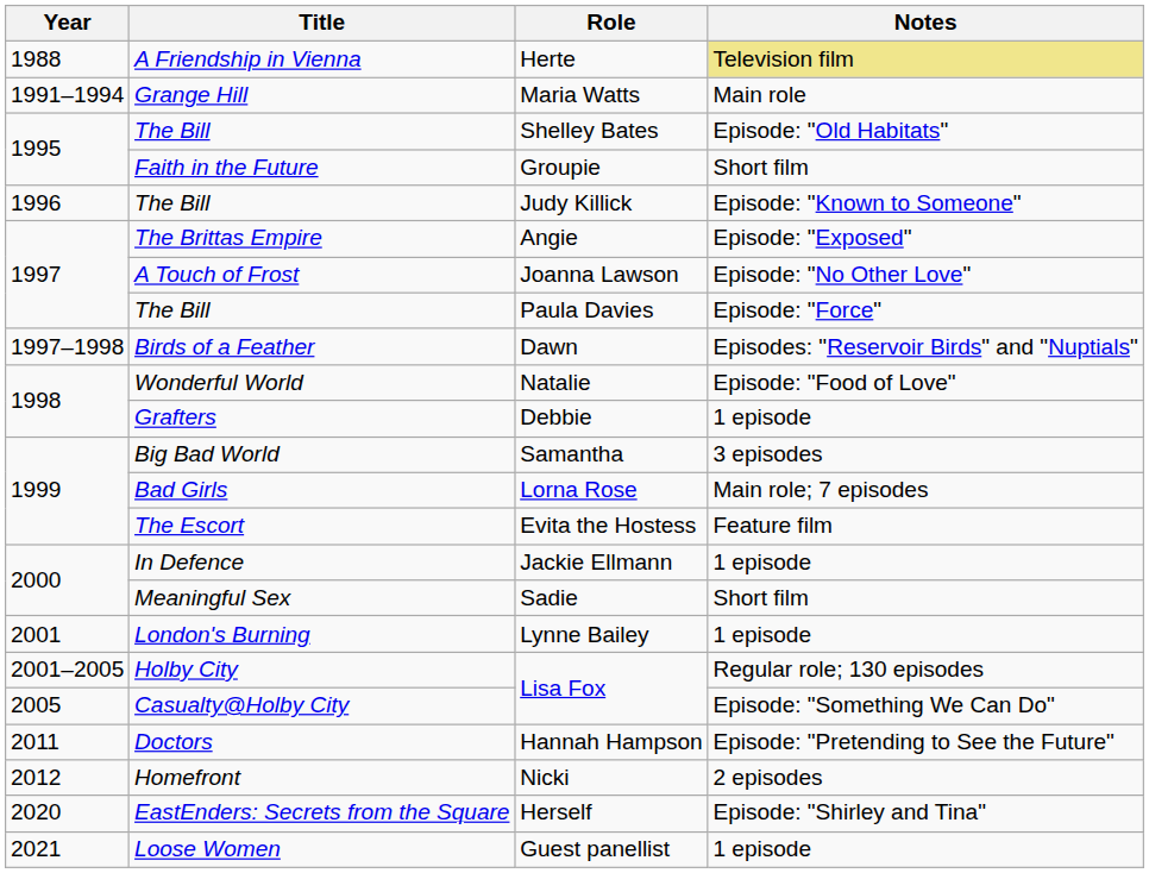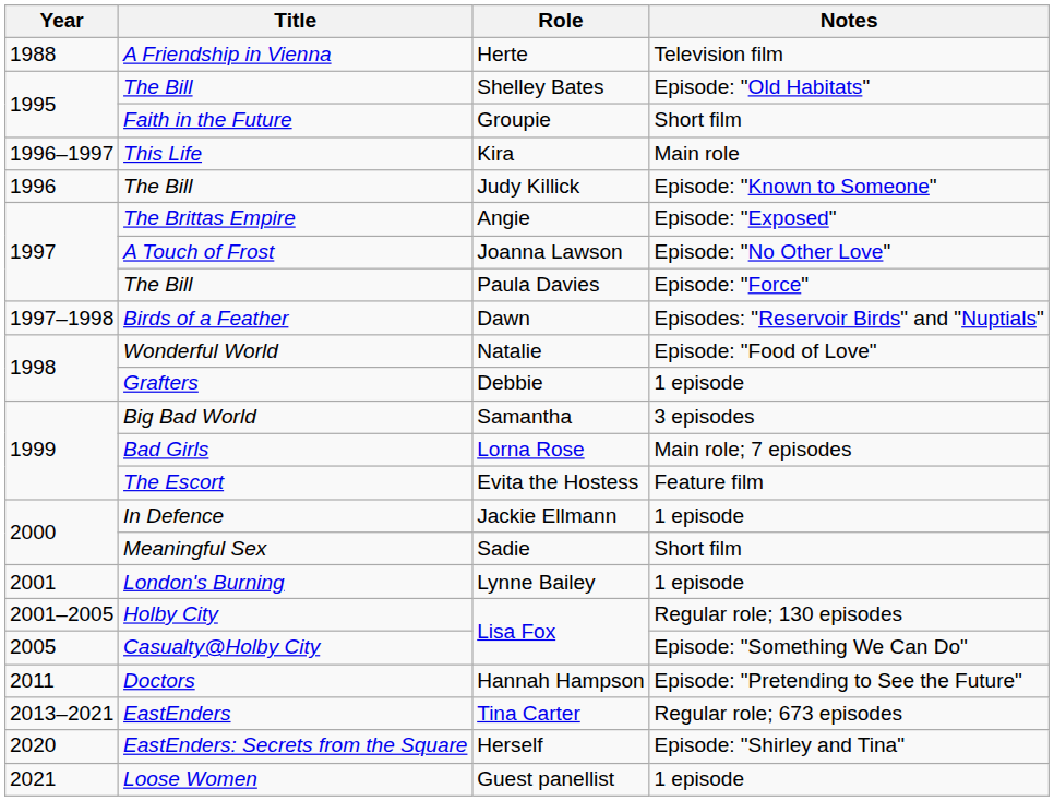 <table class="wikitable sortable">
 <tr>
 <th>Year</th>
 <th>Title</th>
 <th>Role</th>
 <th class="unsortable">Notes</th>
 </tr>
 <tr>
 <td>1988</td>
 <td><em><a href='#'>A Friendship in Vienna</a></em></td>
 <td>Herte</td>
-<td style="background: khaki;">Television film</td>
-</tr>
-<tr>
-<td>1991–1994</td>
-<td><em><a href='#'>Grange Hill</a></em></td>
-<td>Maria Watts</td>
-<td>Main role</td>
+<td>Television film</td>
 </tr>
 <tr>
 <td rowspan="2">1995</td>
 <td><em><a href='#'>The Bill</a></em></td>
 <td>Shelley Bates</td>
 <td>Episode: "<a href='#'>Old Habitats</a>"</td>
 </tr>
 <tr>
 <td><em><a href='#'>Faith in the Future</a></em></td>
 <td>Groupie</td>
 <td>Short film</td>
+</tr>
+<tr>
+<td>1996–1997</td>
+<td><em><a href='#'>This Life</a></em></td>
+<td>Kira</td>
+<td>Main role</td>
 </tr>
 <tr>
 <td>1996</td>
 <td><em>The Bill</em></td>
 <td>Judy Killick</td>
 <td>Episode: "<a href='#'>Known to Someone</a>"</td>
 </tr>
 <tr>
 <td rowspan="3">1997</td>
 <td><em><a href='#'>The Brittas Empire</a></em></td>
 <td>Angie</td>
 <td>Episode: "<a href='#'>Exposed</a>"</td>
 </tr>
 <tr>
 <td><em><a href='#'>A Touch of Frost</a></em></td>
 <td>Joanna Lawson</td>
 <td>Episode: "<a href='#'>No Other Love</a>"</td>
 </tr>
 <tr>
 <td><em>The Bill</em></td>
 <td>Paula Davies</td>
 <td>Episode: "<a href='#'>Force</a>"</td>
 </tr>
 <tr>
 <td>1997–1998</td>
 <td><em><a href='#'>Birds of a Feather</a></em></td>
 <td>Dawn</td>
 <td>Episodes: "<a href='#'>Reservoir Birds</a>" and "<a href='#'>Nuptials</a>"</td>
 </tr>
 <tr>
 <td rowspan="2">1998</td>
 <td><em>Wonderful World</em></td>
 <td>Natalie</td>
 <td>Episode: "Food of Love"</td>
 </tr>
 <tr>
 <td><em><a href='#'>Grafters</a></em></td>
 <td>Debbie</td>
 <td>1 episode</td>
 </tr>
 <tr>
 <td rowspan="3">1999</td>
 <td><em>Big Bad World</em></td>
 <td>Samantha</td>
 <td>3 episodes</td>
 </tr>
 <tr>
 <td><em><a href='#'>Bad Girls</a></em></td>
 <td><a href='#'>Lorna Rose</a></td>
 <td>Main role; 7 episodes</td>
 </tr>
 <tr>
 <td><em><a href='#'>The Escort</a></em></td>
 <td>Evita the Hostess</td>
 <td>Feature film</td>
 </tr>
 <tr>
 <td rowspan="2">2000</td>
 <td><em>In Defence</em></td>
 <td>Jackie Ellmann</td>
 <td>1 episode</td>
 </tr>
 <tr>
 <td><em>Meaningful Sex</em></td>
 <td>Sadie</td>
 <td>Short film</td>
 </tr>
 <tr>
 <td>2001</td>
 <td><em><a href='#'>London's Burning</a></em></td>
 <td>Lynne Bailey</td>
 <td>1 episode</td>
 </tr>
 <tr>
 <td>2001–2005</td>
 <td><em><a href='#'>Holby City</a></em></td>
 <td rowspan="2"><a href='#'>Lisa Fox</a></td>
 <td>Regular role; 130 episodes</td>
 </tr>
 <tr>
 <td>2005</td>
 <td><em><a href='#'>Casualty@Holby City</a></em></td>
 <td>Episode: "Something We Can Do"</td>
 </tr>
 <tr>
 <td>2011</td>
 <td><em><a href='#'>Doctors</a></em></td>
 <td>Hannah Hampson</td>
 <td>Episode: "Pretending to See the Future"</td>
 </tr>
 <tr>
-<td>2012</td>
-<td><em>Homefront</em></td>
-<td>Nicki</td>
-<td>2 episodes</td>
+<td>2013–2021</td>
+<td><em><a href='#'>EastEnders</a></em></td>
+<td><a href='#'>Tina Carter</a></td>
+<td>Regular role; 673 episodes</td>
 </tr>
 <tr>
 <td>2020</td>
 <td><em><a href='#'>EastEnders: Secrets from the Square</a></em></td>
 <td>Herself</td>
 <td>Episode: "Shirley and Tina"</td>
 </tr>
 <tr>
 <td>2021</td>
 <td><em><a href='#'>Loose Women</a></em></td>
 <td>Guest panellist</td>
 <td>1 episode</td>
 </tr>
 </table>
